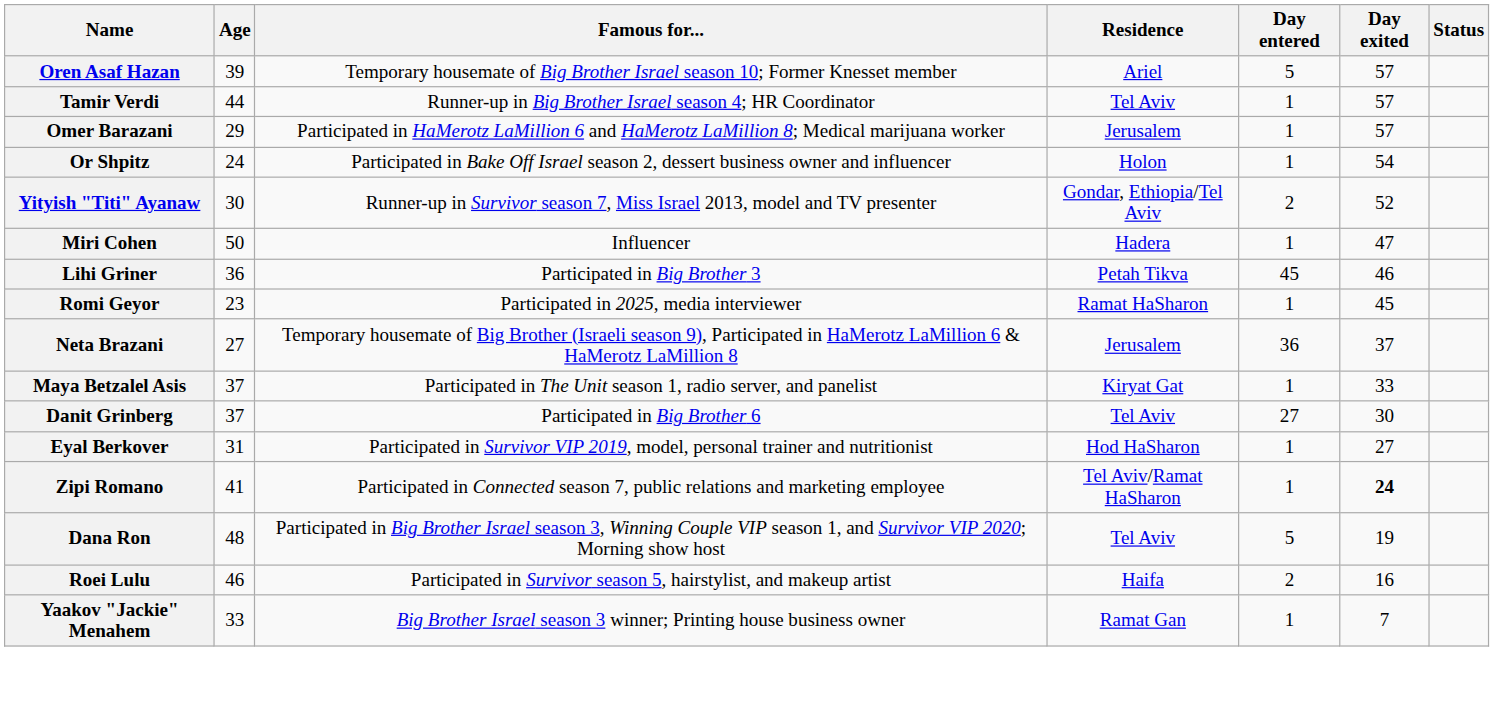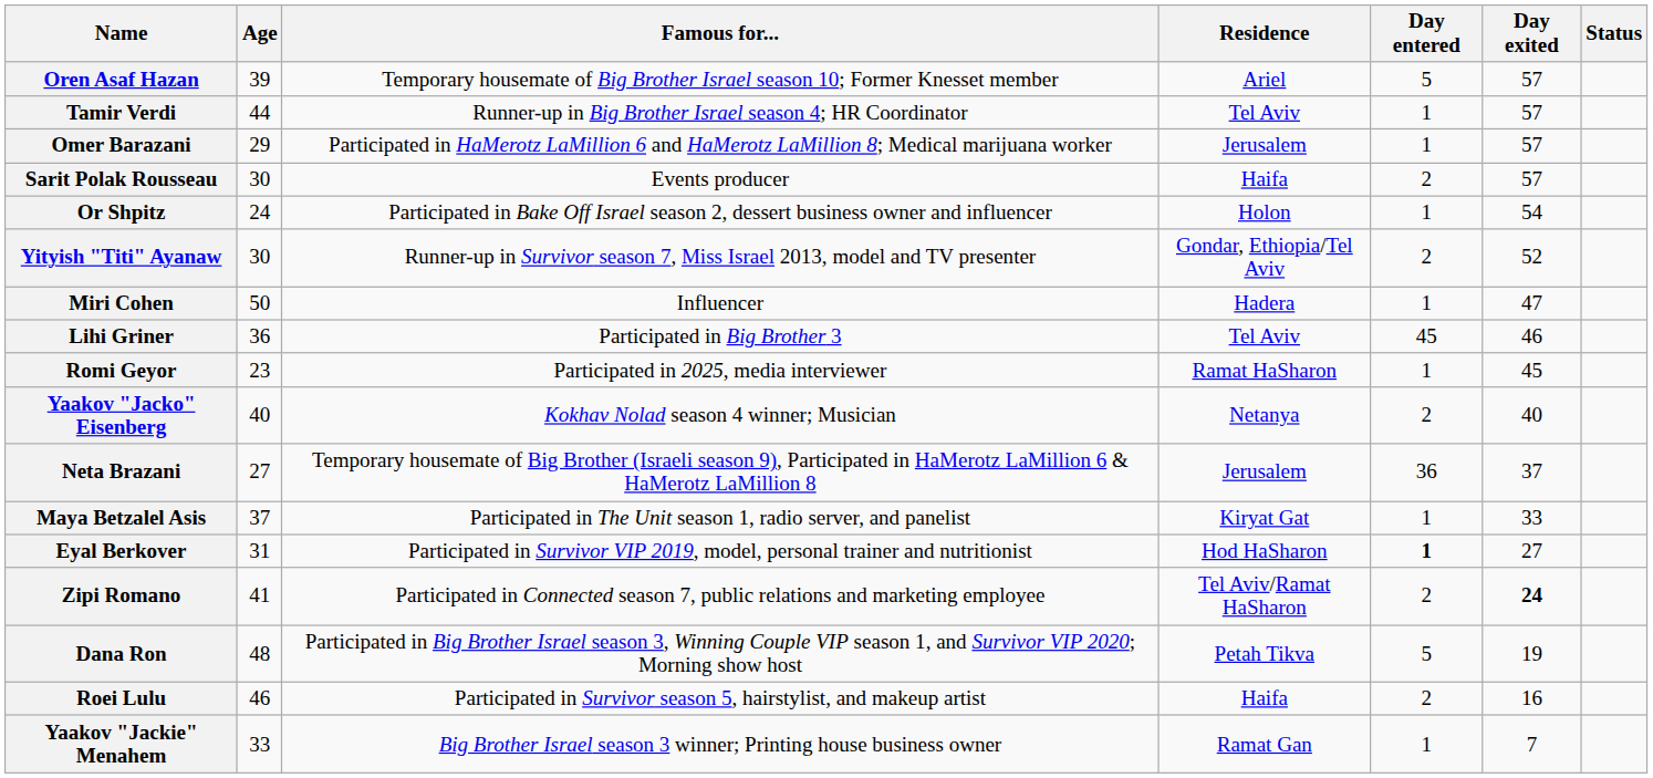 <table class="wikitable sortable" style="text-align:center;">
 <tr>
 <th>Name</th>
 <th>Age</th>
 <th>Famous for...</th>
 <th>Residence</th>
 <th>Day entered</th>
 <th>Day exited</th>
 <th>Status</th>
 </tr>
 <tr>
 <th><a href='#'>Oren Asaf Hazan</a></th>
 <td>39</td>
 <td>Temporary housemate of <a href='#'><em>Big Brother Israel</em> season 10</a>; Former Knesset member</td>
 <td><a href='#'>Ariel</a></td>
 <td>5</td>
 <td>57</td>
 <td></td>
 </tr>
 <tr>
 <th>Tamir Verdi</th>
 <td>44</td>
 <td>Runner-up in <a href='#'><em>Big Brother Israel</em> season 4</a>; HR Coordinator</td>
 <td><a href='#'>Tel Aviv</a></td>
 <td>1</td>
 <td>57</td>
 <td></td>
 </tr>
 <tr>
 <th>Omer Barazani</th>
 <td>29</td>
 <td>Participated in <em><a href='#'>HaMerotz LaMillion 6</a></em> and <em><a href='#'>HaMerotz LaMillion 8</a></em>; Medical marijuana worker</td>
 <td><a href='#'>Jerusalem</a></td>
 <td>1</td>
 <td>57</td>
 <td></td>
 </tr>
 <tr>
+<th>Sarit Polak Rousseau</th>
+<td>30</td>
+<td>Events producer</td>
+<td><a href='#'>Haifa</a></td>
+<td>2</td>
+<td>57</td>
+<td></td>
+</tr>
+<tr>
 <th>Or Shpitz</th>
 <td>24</td>
 <td>Participated in <em>Bake Off Israel</em> season 2, dessert business owner and influencer</td>
 <td><a href='#'>Holon</a></td>
 <td>1</td>
 <td>54</td>
 <td></td>
 </tr>
 <tr>
 <th><a href='#'>Yityish "Titi" Ayanaw</a></th>
 <td>30</td>
 <td>Runner-up in <a href='#'><em>Survivor</em> season 7</a>, <a href='#'>Miss Israel</a> 2013, model and TV presenter</td>
 <td><a href='#'>Gondar</a>, <a href='#'>Ethiopia</a>/<a href='#'>Tel Aviv</a></td>
 <td>2</td>
 <td>52</td>
 <td></td>
 </tr>
 <tr>
 <th>Miri Cohen</th>
 <td>50</td>
 <td>Influencer</td>
 <td><a href='#'>Hadera</a></td>
 <td>1</td>
 <td>47</td>
 <td></td>
 </tr>
 <tr>
 <th>Lihi Griner</th>
 <td>36</td>
 <td>Participated in <a href='#'><em>Big Brother</em> 3</a></td>
-<td><a href='#'>Petah Tikva</a></td>
+<td><a href='#'>Tel Aviv</a></td>
 <td>45</td>
 <td>46</td>
 <td></td>
 </tr>
 <tr>
 <th>Romi Geyor</th>
 <td>23</td>
 <td>Participated in <em>2025</em>, media interviewer</td>
 <td><a href='#'>Ramat HaSharon</a></td>
 <td>1</td>
 <td>45</td>
+<td></td>
+</tr>
+<tr>
+<th><a href='#'>Yaakov "Jacko" Eisenberg</a></th>
+<td>40</td>
+<td><em><a href='#'>Kokhav Nolad</a></em> season 4 winner; Musician</td>
+<td><a href='#'>Netanya</a></td>
+<td>2</td>
+<td>40</td>
 <td></td>
 </tr>
 <tr>
 <th>Neta Brazani</th>
 <td>27</td>
 <td>Temporary housemate of <a href='#'>Big Brother (Israeli season 9)</a>, Participated in <a href='#'>HaMerotz LaMillion 6</a> & <a href='#'>HaMerotz LaMillion 8</a></td>
 <td><a href='#'>Jerusalem</a></td>
 <td>36</td>
 <td>37</td>
 <td></td>
 </tr>
 <tr>
 <th>Maya Betzalel Asis</th>
 <td>37</td>
 <td>Participated in <em>The Unit</em> season 1, radio server, and panelist</td>
 <td><a href='#'>Kiryat Gat</a></td>
 <td>1</td>
 <td>33</td>
 <td></td>
 </tr>
 <tr>
-<th>Danit Grinberg</th>
-<td>37</td>
-<td>Participated in <a href='#'><em>Big Brother</em> 6</a></td>
-<td><a href='#'>Tel Aviv</a></td>
-<td>27</td>
-<td>30</td>
-<td></td>
-</tr>
-<tr>
 <th>Eyal Berkover</th>
 <td>31</td>
 <td>Participated in <a href='#'><em>Survivor VIP 2019</em></a>, model, personal trainer and nutritionist</td>
 <td><a href='#'>Hod HaSharon</a></td>
-<td>1</td>
+<td><strong>1</strong></td>
 <td>27</td>
 <td></td>
 </tr>
 <tr>
 <th>Zipi Romano</th>
 <td>41</td>
 <td>Participated in <em>Connected</em> season 7, public relations and marketing employee</td>
 <td><a href='#'>Tel Aviv</a>/<a href='#'>Ramat HaSharon</a></td>
-<td>1</td>
+<td>2</td>
 <td><strong>24</strong></td>
 <td></td>
 </tr>
 <tr>
 <th>Dana Ron</th>
 <td>48</td>
 <td>Participated in <a href='#'><em>Big Brother Israel</em> season 3</a>, <em>Winning Couple VIP</em> season 1, and <a href='#'><em>Survivor VIP 2020</em></a>; Morning show host</td>
-<td><a href='#'>Tel Aviv</a></td>
+<td><a href='#'>Petah Tikva</a></td>
 <td>5</td>
 <td>19</td>
 <td></td>
 </tr>
 <tr>
 <th>Roei Lulu</th>
 <td>46</td>
 <td>Participated in <a href='#'><em>Survivor</em> season 5</a>, hairstylist, and makeup artist</td>
 <td><a href='#'>Haifa</a></td>
 <td>2</td>
 <td>16</td>
 <td></td>
 </tr>
 <tr>
 <th>Yaakov "Jackie" Menahem</th>
 <td>33</td>
 <td><a href='#'><em>Big Brother Israel</em> season 3</a> winner; Printing house business owner</td>
 <td><a href='#'>Ramat Gan</a></td>
 <td>1</td>
 <td>7</td>
 <td></td>
 </tr>
 </table>
